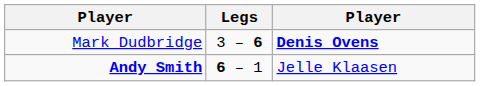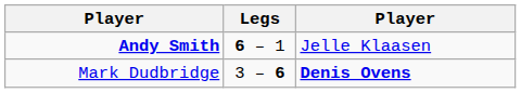 <table class=wikitable style="text-align:center">
 <tr>
 <th width=163>Player</th>
 <th width=50>Legs</th>
 <th width=163>Player</th>
 </tr>
 <tr align=left>
+<td align=right><strong><a href='#'>Andy Smith</a></strong> </td>
+<td align=center><strong>6</strong> – 1</td>
+<td> <a href='#'>Jelle Klaasen</a></td>
+</tr>
+<tr align=left>
 <td align=right><a href='#'>Mark Dudbridge</a> </td>
 <td align=center>3 – <strong>6</strong></td>
 <td> <strong><a href='#'>Denis Ovens</a></strong></td>
 </tr>
-<tr align=left>
-<td align=right><strong><a href='#'>Andy Smith</a></strong> </td>
-<td align=center><strong>6</strong> – 1</td>
-<td> <a href='#'>Jelle Klaasen</a></td>
-</tr>
 </table>
